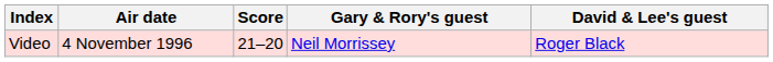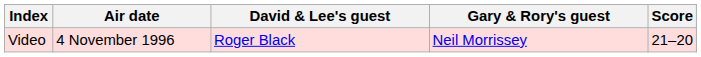 <table class="wikitable" style="width:745px;">
 <tr>
 <th style="width:7%;">Index</th>
 <th style="width:23%;">Air date</th>
+<th style="width:32%;">David & Lee's guest</th>
+<th style="width:32%;">Gary & Rory's guest</th>
 <th style="width:7%;">Score</th>
-<th style="width:32%;">Gary & Rory's guest</th>
-<th style="width:32%;">David & Lee's guest</th>
 </tr>
 <tr style="background:#fdd;">
 <td>Video</td>
 <td>4 November 1996</td>
+<td><a href='#'>Roger Black</a></td>
+<td><a href='#'>Neil Morrissey</a></td>
 <td>21–20</td>
-<td><a href='#'>Neil Morrissey</a></td>
-<td><a href='#'>Roger Black</a></td>
 </tr>
 </table>
